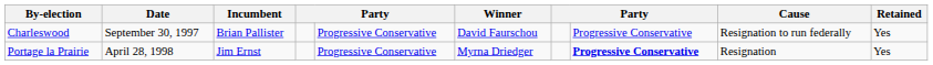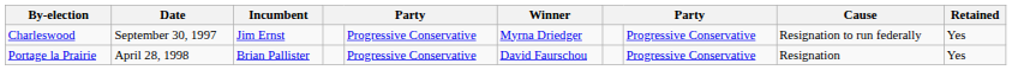 <table class="wikitable" style="width:100%">
 <tr>
 <th>By-election</th>
 <th>Date</th>
 <th>Incumbent</th>
 <th colspan="2">Party</th>
 <th>Winner</th>
 <th colspan="2">Party</th>
 <th>Cause</th>
 <th>Retained</th>
 </tr>
 <tr>
 <td><a href='#'>Charleswood</a></td>
 <td>September 30, 1997</td>
-<td><a href='#'>Brian Pallister</a></td>
+<td><a href='#'>Jim Ernst</a></td>
 <td>    </td>
 <td><a href='#'>Progressive Conservative</a></td>
-<td><a href='#'>David Faurschou</a></td>
+<td><a href='#'>Myrna Driedger</a></td>
 <td>    </td>
 <td><a href='#'>Progressive Conservative</a></td>
 <td>Resignation to run federally</td>
 <td>Yes</td>
 </tr>
 <tr>
 <td><a href='#'>Portage la Prairie</a></td>
 <td>April 28, 1998</td>
-<td><a href='#'>Jim Ernst</a></td>
+<td><a href='#'>Brian Pallister</a></td>
 <td>    </td>
 <td><a href='#'>Progressive Conservative</a></td>
-<td><a href='#'>Myrna Driedger</a></td>
+<td><a href='#'>David Faurschou</a></td>
 <td>    </td>
-<td><strong><a href='#'>Progressive Conservative</a></strong></td>
+<td><a href='#'>Progressive Conservative</a></td>
 <td>Resignation</td>
 <td>Yes</td>
 </tr>
 </table>
